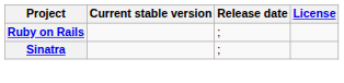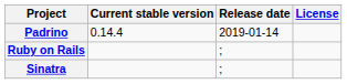 <table class="wikitable sortable sort-under" style="font-size: 90%">
 <tr>
 <th>Project</th>
 <th>Current stable version</th>
 <th>Release date</th>
 <th><a href='#'>License</a></th>
+</tr>
+<tr>
+<th><a href='#'>Padrino</a></th>
+<td>0.14.4</td>
+<td>2019-01-14</td>
+<td></td>
 </tr>
 <tr>
 <th><a href='#'>Ruby on Rails</a></th>
 <td></td>
 <td>; </td>
 <td></td>
 </tr>
 <tr>
 <th><a href='#'>Sinatra</a></th>
 <td></td>
 <td>; </td>
 <td></td>
 </tr>
 </table>
